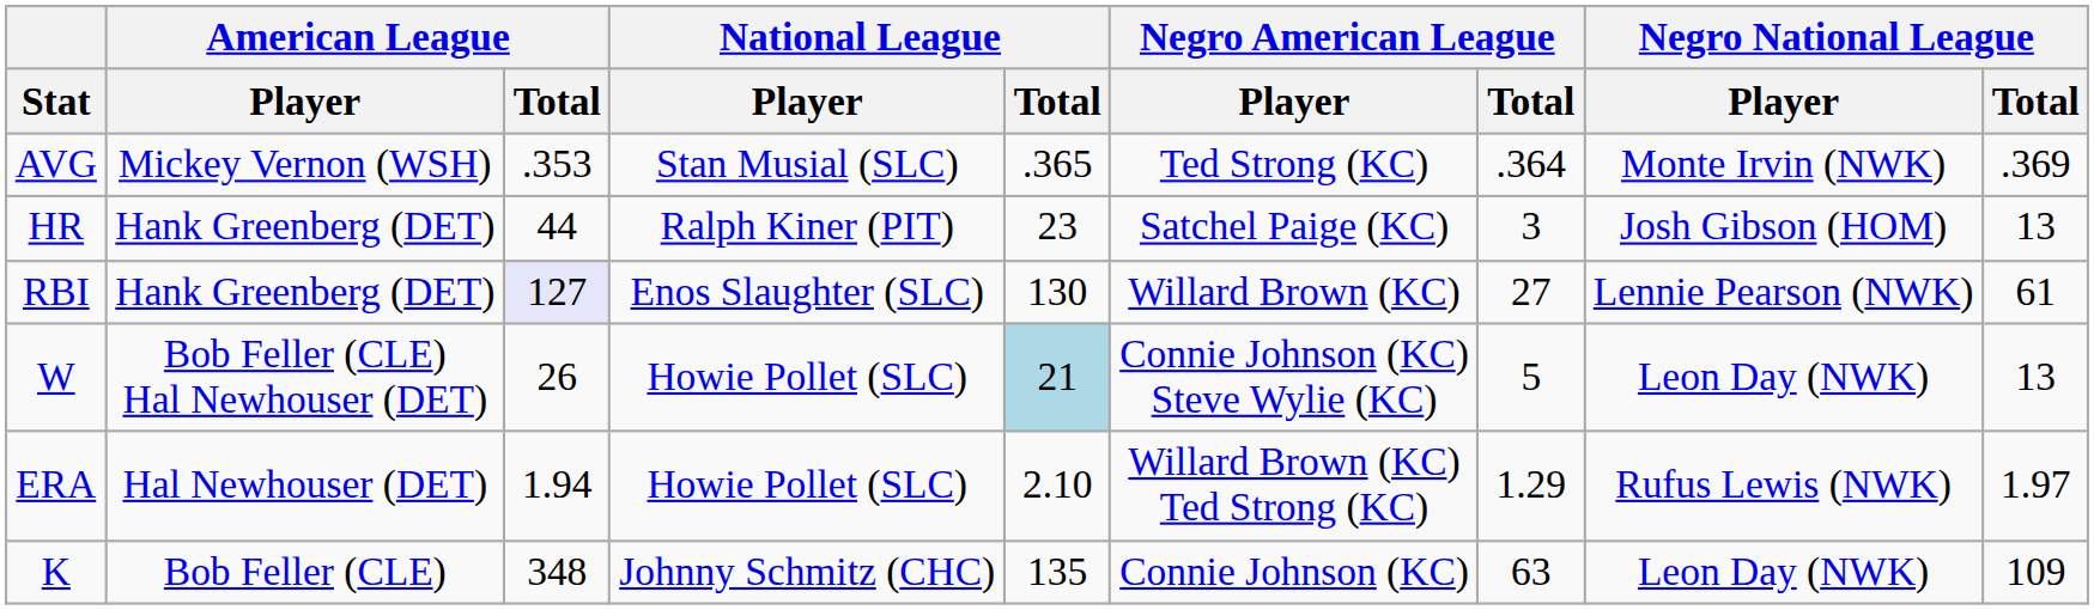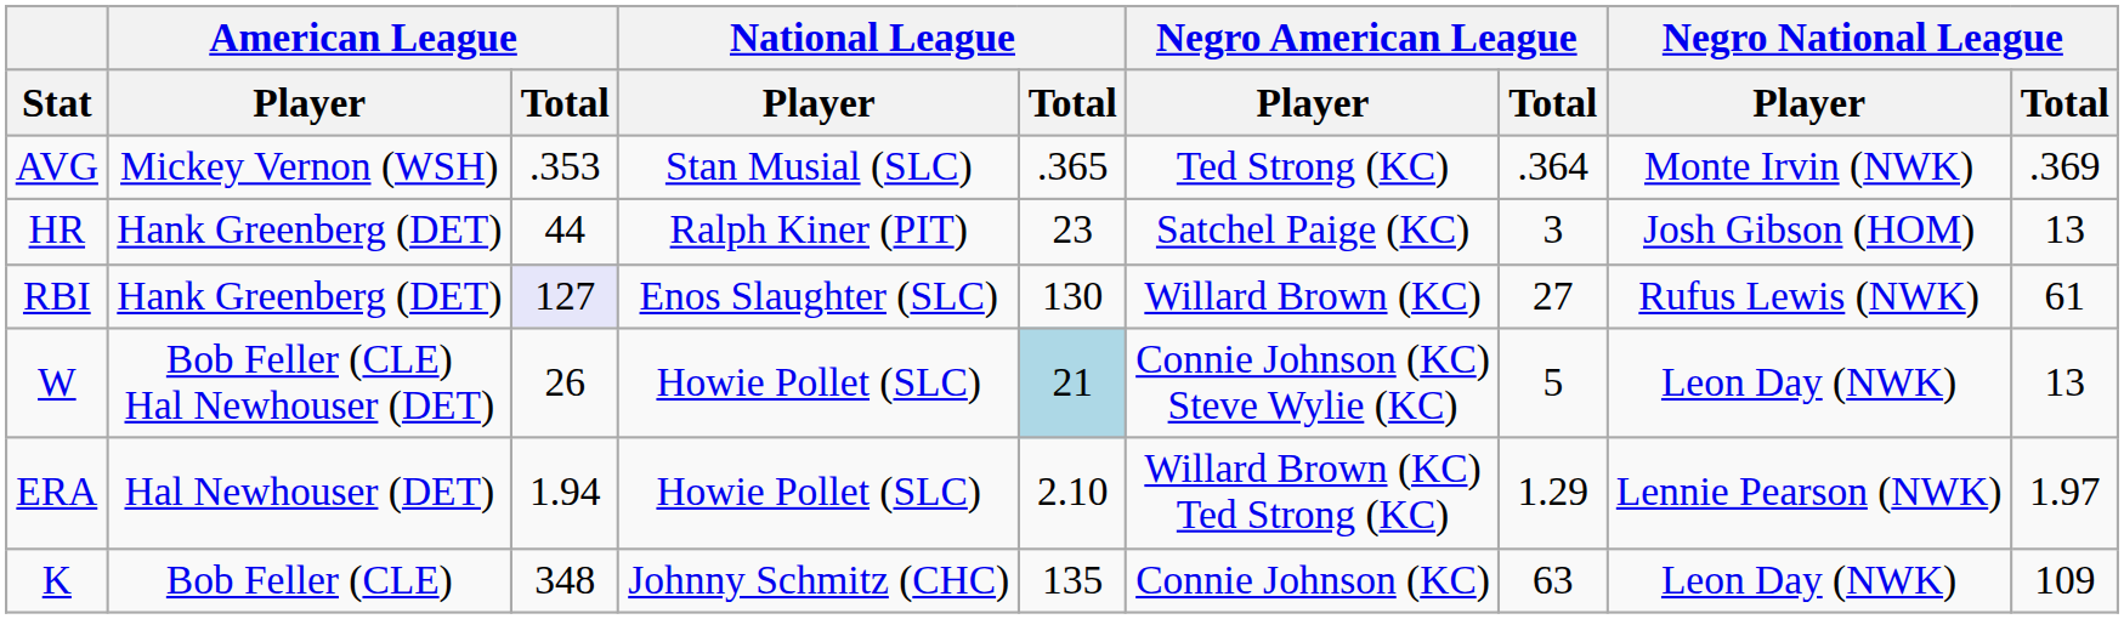 <table class="wikitable" style="text-align:center;">
 <tr>
 <th></th>
 <th colspan="2"><a href='#'>American League</a></th>
 <th colspan="2"><a href='#'>National League</a></th>
 <th colspan="2"><a href='#'>Negro American League</a></th>
 <th colspan="2"><a href='#'>Negro National League</a></th>
 </tr>
 <tr>
 <th>Stat</th>
 <th>Player</th>
 <th>Total</th>
 <th>Player</th>
 <th>Total</th>
 <th>Player</th>
 <th>Total</th>
 <th>Player</th>
 <th>Total</th>
 </tr>
 <tr>
 <td><a href='#'>AVG</a></td>
 <td><a href='#'>Mickey Vernon</a> (<a href='#'>WSH</a>)</td>
 <td>.353</td>
 <td><a href='#'>Stan Musial</a> (<a href='#'>SLC</a>)</td>
 <td>.365</td>
 <td><a href='#'>Ted Strong</a> (<a href='#'>KC</a>)</td>
 <td>.364</td>
 <td><a href='#'>Monte Irvin</a> (<a href='#'>NWK</a>)</td>
 <td>.369</td>
 </tr>
 <tr>
 <td><a href='#'>HR</a></td>
 <td><a href='#'>Hank Greenberg</a> (<a href='#'>DET</a>)</td>
 <td>44</td>
 <td><a href='#'>Ralph Kiner</a> (<a href='#'>PIT</a>)</td>
 <td>23</td>
 <td><a href='#'>Satchel Paige</a> (<a href='#'>KC</a>)</td>
 <td>3</td>
 <td><a href='#'>Josh Gibson</a> (<a href='#'>HOM</a>)</td>
 <td>13</td>
 </tr>
 <tr>
 <td><a href='#'>RBI</a></td>
 <td><a href='#'>Hank Greenberg</a> (<a href='#'>DET</a>)</td>
 <td style="background: lavender;">127</td>
 <td><a href='#'>Enos Slaughter</a> (<a href='#'>SLC</a>)</td>
 <td>130</td>
 <td><a href='#'>Willard Brown</a> (<a href='#'>KC</a>)</td>
 <td>27</td>
-<td><a href='#'>Lennie Pearson</a> (<a href='#'>NWK</a>)</td>
+<td><a href='#'>Rufus Lewis</a> (<a href='#'>NWK</a>)</td>
 <td>61</td>
 </tr>
 <tr>
 <td><a href='#'>W</a></td>
 <td><a href='#'>Bob Feller</a> (<a href='#'>CLE</a>)<br><a href='#'>Hal Newhouser</a> (<a href='#'>DET</a>)</td>
 <td>26</td>
 <td><a href='#'>Howie Pollet</a> (<a href='#'>SLC</a>)</td>
 <td style="background: lightblue;">21</td>
 <td><a href='#'>Connie Johnson</a> (<a href='#'>KC</a>)<br><a href='#'>Steve Wylie</a> (<a href='#'>KC</a>)</td>
 <td>5</td>
 <td><a href='#'>Leon Day</a> (<a href='#'>NWK</a>)</td>
 <td>13</td>
 </tr>
 <tr>
 <td><a href='#'>ERA</a></td>
 <td><a href='#'>Hal Newhouser</a> (<a href='#'>DET</a>)</td>
 <td>1.94</td>
 <td><a href='#'>Howie Pollet</a> (<a href='#'>SLC</a>)</td>
 <td>2.10</td>
 <td><a href='#'>Willard Brown</a> (<a href='#'>KC</a>)<br><a href='#'>Ted Strong</a> (<a href='#'>KC</a>)</td>
 <td>1.29</td>
-<td><a href='#'>Rufus Lewis</a> (<a href='#'>NWK</a>)</td>
+<td><a href='#'>Lennie Pearson</a> (<a href='#'>NWK</a>)</td>
 <td>1.97</td>
 </tr>
 <tr>
 <td><a href='#'>K</a></td>
 <td><a href='#'>Bob Feller</a> (<a href='#'>CLE</a>)</td>
 <td>348</td>
 <td><a href='#'>Johnny Schmitz</a> (<a href='#'>CHC</a>)</td>
 <td>135</td>
 <td><a href='#'>Connie Johnson</a> (<a href='#'>KC</a>)</td>
 <td>63</td>
 <td><a href='#'>Leon Day</a> (<a href='#'>NWK</a>)</td>
 <td>109</td>
 </tr>
 </table>
